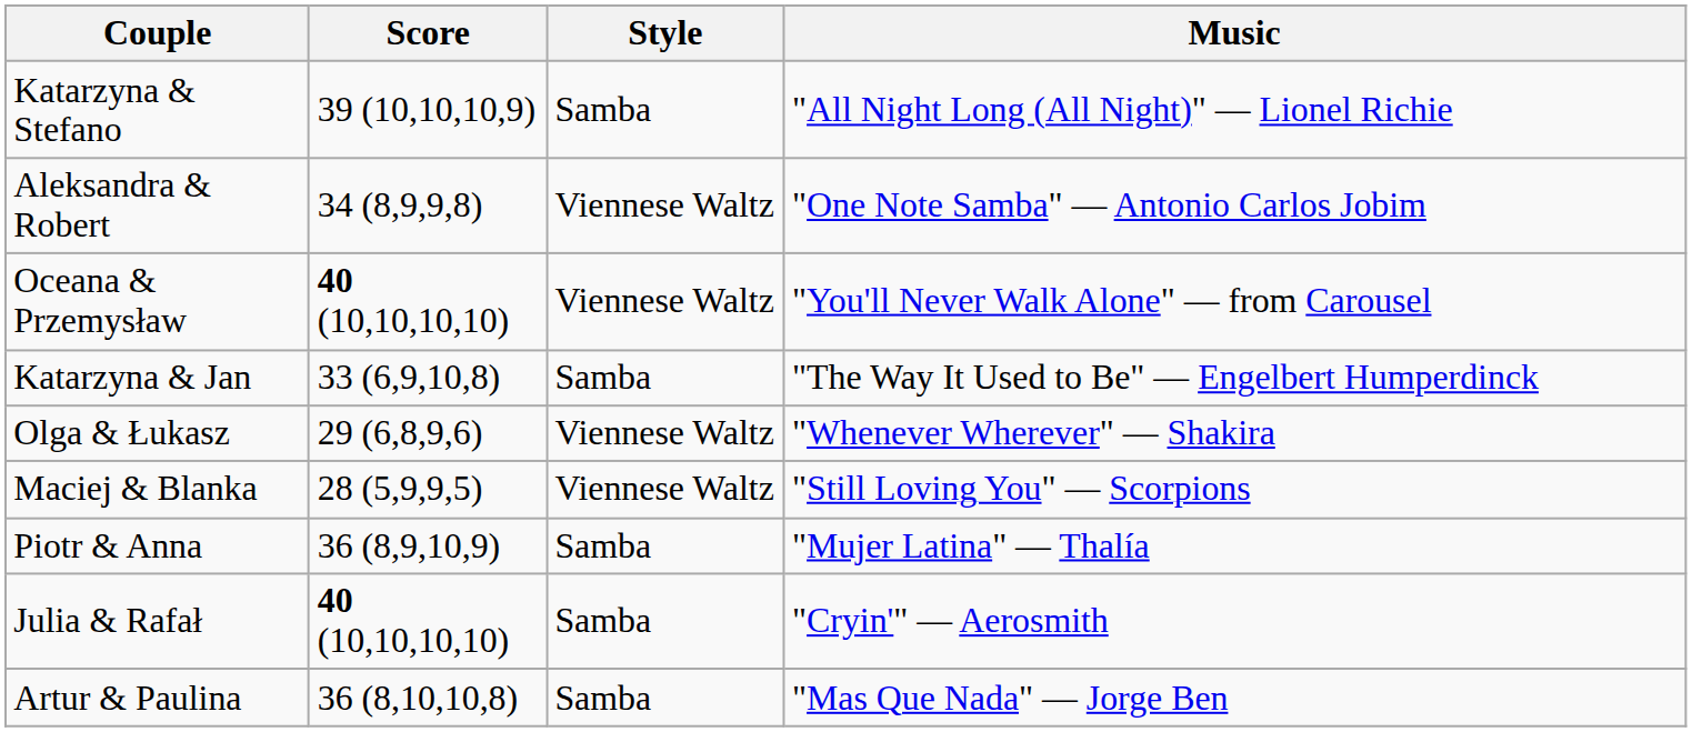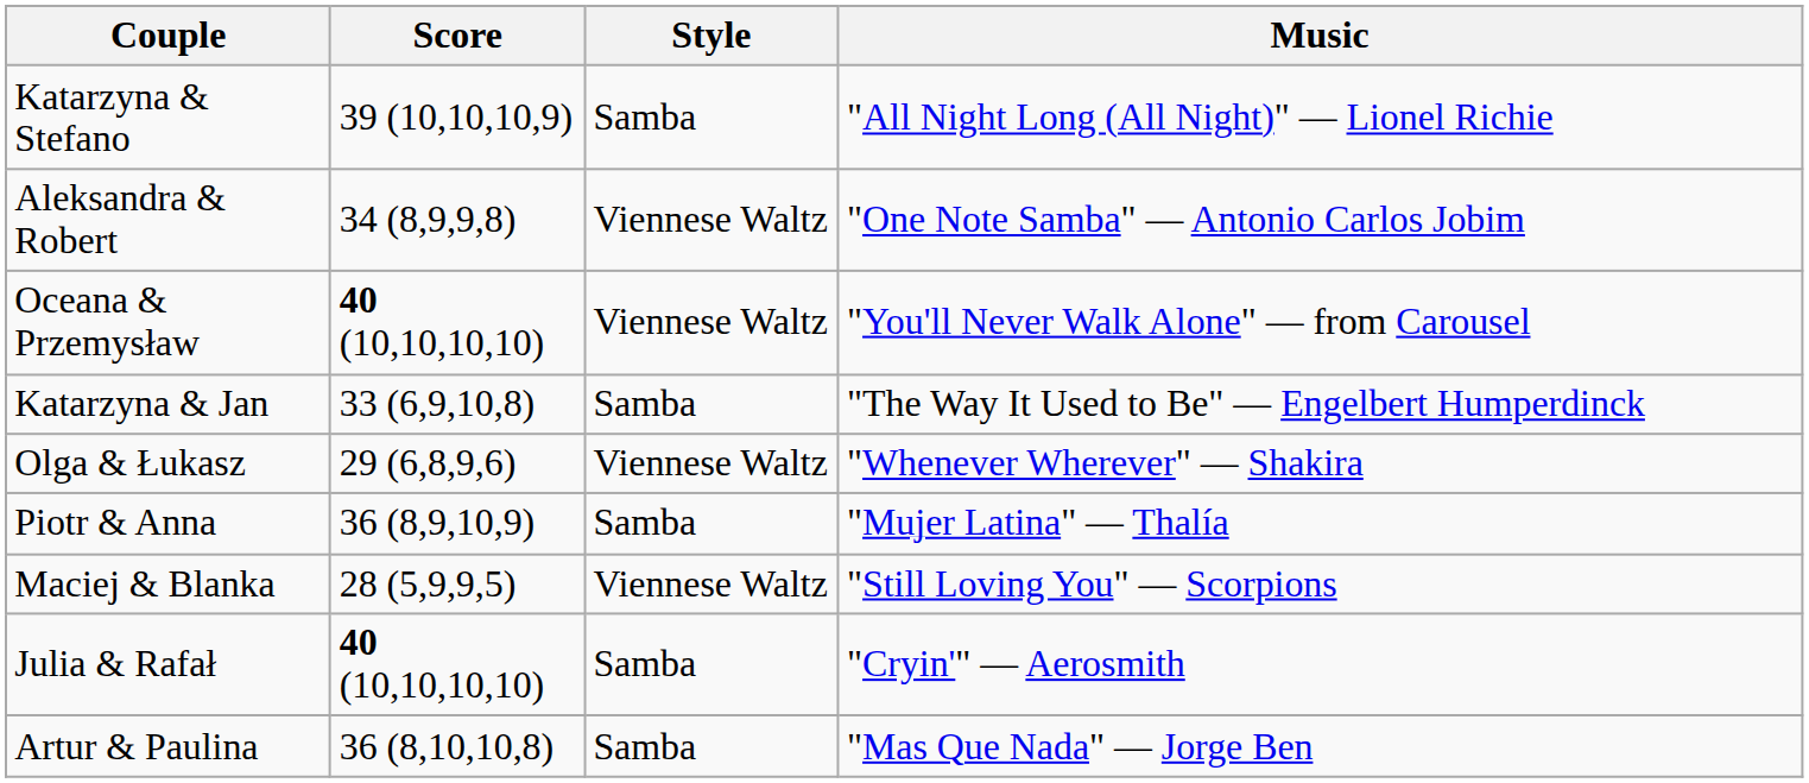 <table class="wikitable">
 <tr>
 <th style="width:130px;">Couple</th>
 <th style="width:100px;">Score</th>
 <th style="width:100px;">Style</th>
 <th style="width:400px;">Music</th>
 </tr>
 <tr>
 <td>Katarzyna & Stefano</td>
 <td>39 (10,10,10,9)</td>
 <td>Samba</td>
 <td>"<a href='#'>All Night Long (All Night)</a>" — <a href='#'>Lionel Richie</a></td>
 </tr>
 <tr>
 <td>Aleksandra & Robert</td>
 <td>34 (8,9,9,8)</td>
 <td>Viennese Waltz</td>
 <td>"<a href='#'>One Note Samba</a>" — <a href='#'>Antonio Carlos Jobim</a></td>
 </tr>
 <tr>
 <td>Oceana & Przemysław</td>
 <td><strong>40</strong> (10,10,10,10)</td>
 <td>Viennese Waltz</td>
 <td>"<a href='#'>You'll Never Walk Alone</a>" — from <a href='#'>Carousel</a></td>
 </tr>
 <tr>
 <td>Katarzyna & Jan</td>
 <td>33 (6,9,10,8)</td>
 <td>Samba</td>
 <td>"The Way It Used to Be" — <a href='#'>Engelbert Humperdinck</a></td>
 </tr>
 <tr>
 <td>Olga & Łukasz</td>
 <td>29 (6,8,9,6)</td>
 <td>Viennese Waltz</td>
 <td>"<a href='#'>Whenever Wherever</a>" — <a href='#'>Shakira</a></td>
 </tr>
 <tr>
+<td>Piotr & Anna</td>
+<td>36 (8,9,10,9)</td>
+<td>Samba</td>
+<td>"<a href='#'>Mujer Latina</a>" — <a href='#'>Thalía</a></td>
+</tr>
+<tr>
 <td>Maciej & Blanka</td>
 <td>28 (5,9,9,5)</td>
 <td>Viennese Waltz</td>
 <td>"<a href='#'>Still Loving You</a>" — <a href='#'>Scorpions</a></td>
-</tr>
-<tr>
-<td>Piotr & Anna</td>
-<td>36 (8,9,10,9)</td>
-<td>Samba</td>
-<td>"<a href='#'>Mujer Latina</a>" — <a href='#'>Thalía</a></td>
 </tr>
 <tr>
 <td>Julia & Rafał</td>
 <td><strong>40</strong> (10,10,10,10)</td>
 <td>Samba</td>
 <td>"<a href='#'>Cryin'</a>" — <a href='#'>Aerosmith</a></td>
 </tr>
 <tr>
 <td>Artur & Paulina</td>
 <td>36 (8,10,10,8)</td>
 <td>Samba</td>
 <td>"<a href='#'>Mas Que Nada</a>" — <a href='#'>Jorge Ben</a></td>
 </tr>
 </table>
